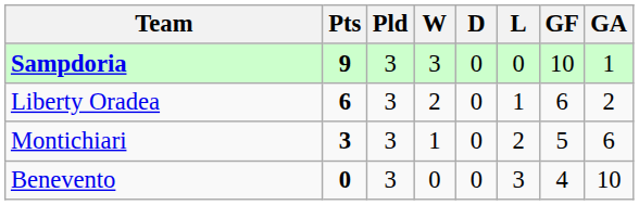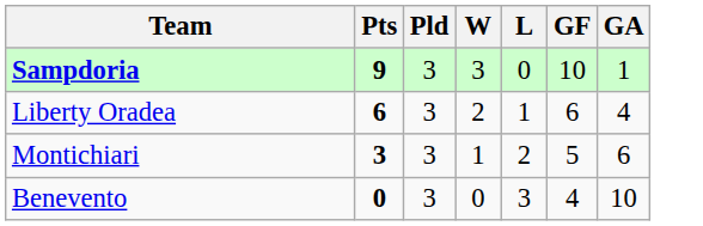 <table class="wikitable" style="text-align:center;">
 <tr>
 <th width=200>Team</th>
 <th width=20>Pts</th>
 <th width=20>Pld</th>
 <th width=20>W</th>
-<th width=20>D</th>
 <th width=20>L</th>
 <th width=20>GF</th>
 <th width=20>GA</th>
 </tr>
 <tr style="background:#ccffcc">
 <td style="text-align:left"> <strong><a href='#'>Sampdoria</a></strong></td>
 <td><strong>9</strong></td>
 <td>3</td>
 <td>3</td>
 <td>0</td>
-<td>0</td>
 <td>10</td>
 <td>1</td>
 </tr>
 <tr>
 <td style="text-align:left"> <a href='#'>Liberty Oradea</a></td>
 <td><strong>6</strong></td>
 <td>3</td>
 <td>2</td>
-<td>0</td>
 <td>1</td>
 <td>6</td>
-<td>2</td>
+<td>4</td>
 </tr>
 <tr>
 <td style="text-align:left"> <a href='#'>Montichiari</a></td>
 <td><strong>3</strong></td>
 <td>3</td>
 <td>1</td>
-<td>0</td>
 <td>2</td>
 <td>5</td>
 <td>6</td>
 </tr>
 <tr>
 <td style="text-align:left"> <a href='#'>Benevento</a></td>
 <td><strong>0</strong></td>
 <td>3</td>
 <td>0</td>
-<td>0</td>
 <td>3</td>
 <td>4</td>
 <td>10</td>
 </tr>
 </table>
